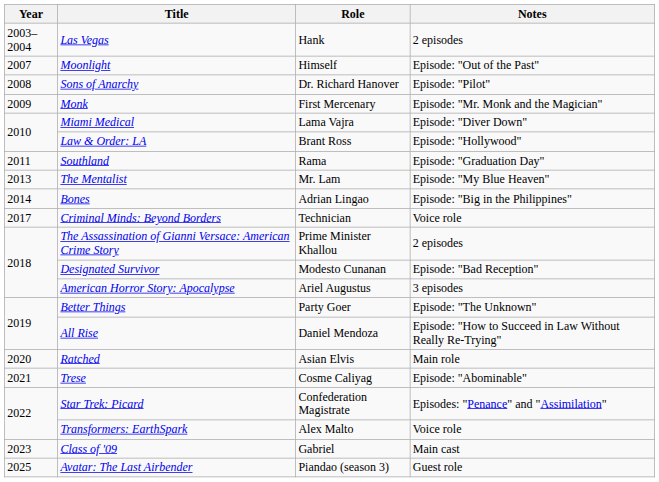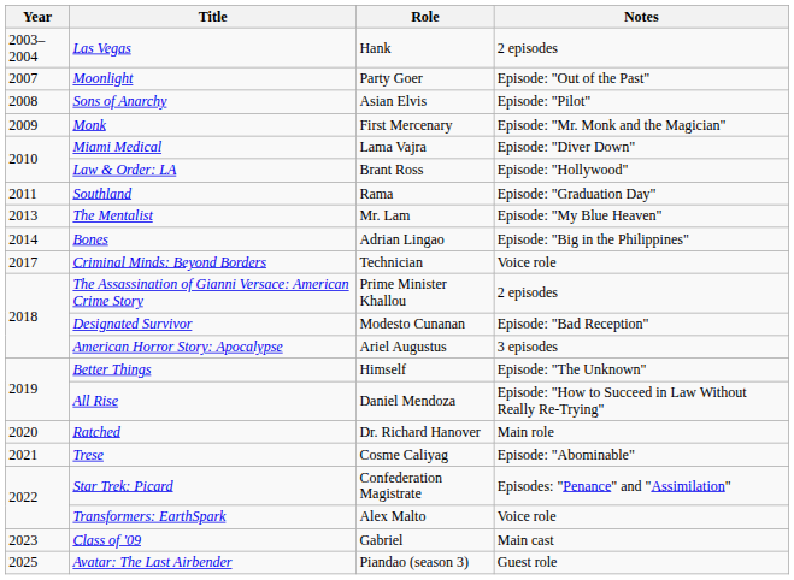 <table class="wikitable">
 <tr>
 <th>Year</th>
 <th>Title</th>
 <th>Role</th>
 <th>Notes</th>
 </tr>
 <tr>
 <td>2003–2004</td>
 <td><em><a href='#'>Las Vegas</a></em></td>
 <td>Hank</td>
 <td>2 episodes</td>
 </tr>
 <tr>
 <td>2007</td>
 <td><em><a href='#'>Moonlight</a></em></td>
-<td>Himself</td>
+<td>Party Goer</td>
 <td>Episode: "Out of the Past"</td>
 </tr>
 <tr>
 <td>2008</td>
 <td><em><a href='#'>Sons of Anarchy</a></em></td>
-<td>Dr. Richard Hanover</td>
+<td>Asian Elvis</td>
 <td>Episode: "Pilot"</td>
 </tr>
 <tr>
 <td>2009</td>
 <td><em><a href='#'>Monk</a></em></td>
 <td>First Mercenary</td>
 <td>Episode: "Mr. Monk and the Magician"</td>
 </tr>
 <tr>
 <td rowspan="2">2010</td>
 <td><em><a href='#'>Miami Medical</a></em></td>
 <td>Lama Vajra</td>
 <td>Episode: "Diver Down"</td>
 </tr>
 <tr>
 <td><em><a href='#'>Law & Order: LA</a></em></td>
 <td>Brant Ross</td>
 <td>Episode: "Hollywood"</td>
 </tr>
 <tr>
 <td>2011</td>
 <td><em><a href='#'>Southland</a></em></td>
 <td>Rama</td>
 <td>Episode: "Graduation Day"</td>
 </tr>
 <tr>
 <td>2013</td>
 <td><em><a href='#'>The Mentalist</a></em></td>
 <td>Mr. Lam</td>
 <td>Episode: "My Blue Heaven"</td>
 </tr>
 <tr>
 <td>2014</td>
 <td><em><a href='#'>Bones</a></em></td>
 <td>Adrian Lingao</td>
 <td>Episode: "Big in the Philippines"</td>
 </tr>
 <tr>
 <td>2017</td>
 <td><em><a href='#'>Criminal Minds: Beyond Borders</a></em></td>
 <td>Technician</td>
 <td>Voice role</td>
 </tr>
 <tr>
 <td rowspan="3">2018</td>
 <td><em><a href='#'>The Assassination of Gianni Versace: American Crime Story</a></em></td>
 <td>Prime Minister Khallou</td>
 <td>2 episodes</td>
 </tr>
 <tr>
 <td><em><a href='#'>Designated Survivor</a></em></td>
 <td>Modesto Cunanan</td>
 <td>Episode: "Bad Reception"</td>
 </tr>
 <tr>
 <td><em><a href='#'>American Horror Story: Apocalypse</a></em></td>
 <td>Ariel Augustus</td>
 <td>3 episodes</td>
 </tr>
 <tr>
 <td rowspan="2">2019</td>
 <td><em><a href='#'>Better Things</a></em></td>
-<td>Party Goer</td>
+<td>Himself</td>
 <td>Episode: "The Unknown"</td>
 </tr>
 <tr>
 <td><em><a href='#'>All Rise</a></em></td>
 <td>Daniel Mendoza</td>
 <td>Episode: "How to Succeed in Law Without Really Re-Trying"</td>
 </tr>
 <tr>
 <td>2020</td>
 <td><em><a href='#'>Ratched</a></em></td>
-<td>Asian Elvis</td>
+<td>Dr. Richard Hanover</td>
 <td>Main role</td>
 </tr>
 <tr>
 <td>2021</td>
 <td><em><a href='#'>Trese</a></em></td>
 <td>Cosme Caliyag</td>
 <td>Episode: "Abominable"</td>
 </tr>
 <tr>
 <td rowspan="2">2022</td>
 <td><em><a href='#'>Star Trek: Picard</a></em></td>
 <td>Confederation Magistrate</td>
 <td>Episodes: "<a href='#'>Penance</a>" and "<a href='#'>Assimilation</a>"</td>
 </tr>
 <tr>
 <td><em><a href='#'>Transformers: EarthSpark</a></em></td>
 <td>Alex Malto</td>
 <td>Voice role</td>
 </tr>
 <tr>
 <td>2023</td>
 <td><em><a href='#'>Class of '09</a></em></td>
 <td>Gabriel</td>
 <td>Main cast</td>
 </tr>
 <tr>
 <td>2025</td>
 <td><em><a href='#'>Avatar: The Last Airbender</a></em></td>
 <td>Piandao (season 3)</td>
 <td>Guest role</td>
 </tr>
 </table>
